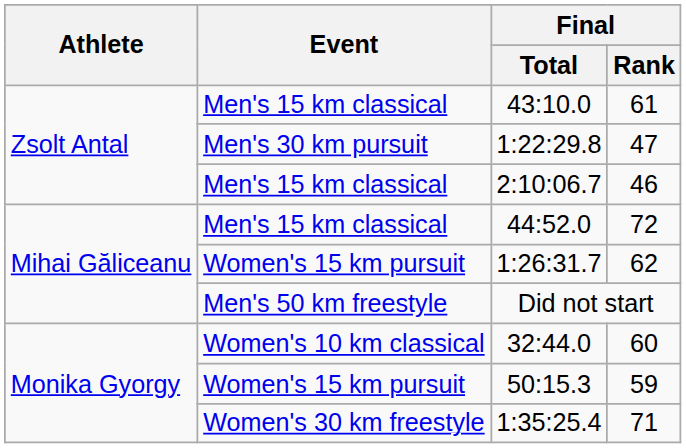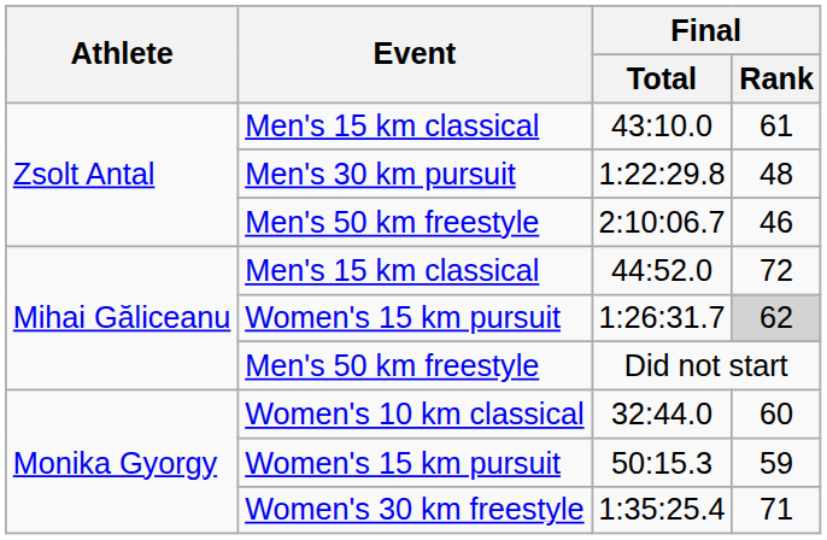 <table class="wikitable" style="font-size:90%">
 <tr>
 <th rowspan="2">Athlete</th>
 <th rowspan="2">Event</th>
 <th colspan="2">Final</th>
 </tr>
 <tr>
 <th>Total</th>
 <th>Rank</th>
 </tr>
 <tr>
 <td rowspan=3><a href='#'>Zsolt Antal</a></td>
 <td><a href='#'>Men's 15 km classical</a></td>
 <td align="center">43:10.0</td>
 <td align="center">61</td>
 </tr>
 <tr>
 <td><a href='#'>Men's 30 km pursuit</a></td>
 <td align="center">1:22:29.8</td>
-<td align="center">47</td>
+<td align="center">48</td>
 </tr>
 <tr>
-<td><a href='#'>Men's 15 km classical</a></td>
+<td><a href='#'>Men's 50 km freestyle</a></td>
 <td align="center">2:10:06.7</td>
 <td align="center">46</td>
 </tr>
 <tr>
 <td rowspan=3><a href='#'>Mihai Găliceanu</a></td>
 <td><a href='#'>Men's 15 km classical</a></td>
 <td align="center">44:52.0</td>
 <td align="center">72</td>
 </tr>
 <tr>
 <td><a href='#'>Women's 15 km pursuit</a></td>
 <td align="center">1:26:31.7</td>
-<td align="center">62</td>
+<td align="center" style="background: lightgrey;">62</td>
 </tr>
 <tr>
 <td><a href='#'>Men's 50 km freestyle</a></td>
 <td colspan=2 align="center">Did not start</td>
 </tr>
 <tr>
 <td rowspan=3><a href='#'>Monika Gyorgy</a></td>
 <td><a href='#'>Women's 10 km classical</a></td>
 <td align="center">32:44.0</td>
 <td align="center">60</td>
 </tr>
 <tr>
 <td><a href='#'>Women's 15 km pursuit</a></td>
 <td align="center">50:15.3</td>
 <td align="center">59</td>
 </tr>
 <tr>
 <td><a href='#'>Women's 30 km freestyle</a></td>
 <td align="center">1:35:25.4</td>
 <td align="center">71</td>
 </tr>
 </table>
